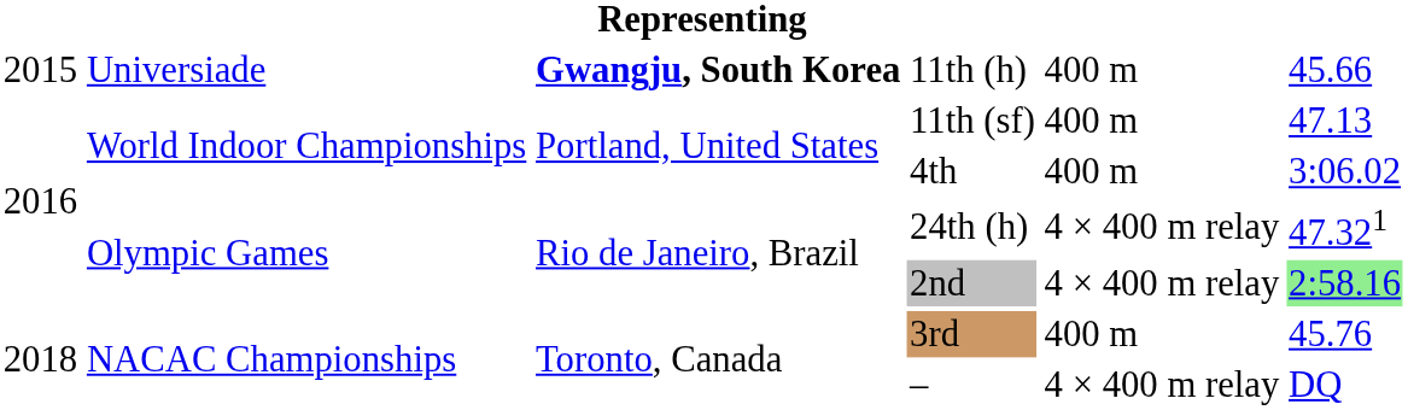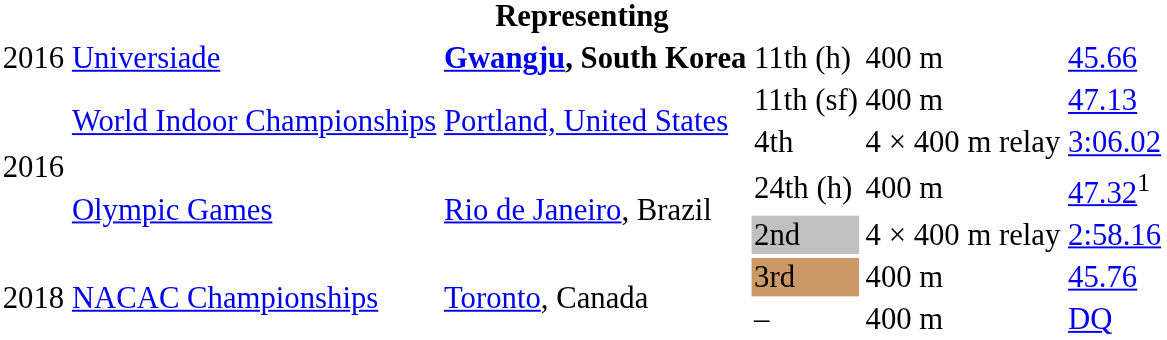 <table>
 <tr>
 <th colspan="6">Representing </th>
 </tr>
 <tr>
-<td>2015</td>
+<td>2016</td>
 <td><a href='#'>Universiade</a></td>
 <td><strong><a href='#'>Gwangju</a>, South Korea</strong></td>
 <td>11th (h)</td>
 <td>400 m</td>
 <td><a href='#'>45.66</a></td>
 </tr>
 <tr>
 <td rowspan=4>2016</td>
 <td rowspan=2><a href='#'>World Indoor Championships</a></td>
 <td rowspan=2><a href='#'>Portland, United States</a></td>
 <td>11th (sf)</td>
 <td>400 m</td>
 <td><a href='#'>47.13</a></td>
 </tr>
 <tr>
 <td>4th</td>
-<td>400 m</td>
+<td>4 × 400 m relay</td>
 <td><a href='#'>3:06.02</a></td>
 </tr>
 <tr>
 <td rowspan=2><a href='#'>Olympic Games</a></td>
 <td rowspan=2><a href='#'>Rio de Janeiro</a>, Brazil</td>
 <td>24th (h)</td>
-<td>4 × 400 m relay</td>
+<td>400 m</td>
 <td><a href='#'>47.32</a><sup>1</sup></td>
 </tr>
 <tr>
 <td bgcolor=silver>2nd</td>
 <td>4 × 400 m relay</td>
-<td style="background: lightgreen;"><a href='#'>2:58.16</a></td>
+<td><a href='#'>2:58.16</a></td>
 </tr>
 <tr>
 <td rowspan=2>2018</td>
 <td rowspan=2><a href='#'>NACAC Championships</a></td>
 <td rowspan=2><a href='#'>Toronto</a>, Canada</td>
 <td bgcolor=cc9966>3rd</td>
 <td>400 m</td>
 <td><a href='#'>45.76</a></td>
 </tr>
 <tr>
 <td>–</td>
-<td>4 × 400 m relay</td>
+<td>400 m</td>
 <td><a href='#'>DQ</a></td>
 </tr>
 </table>
